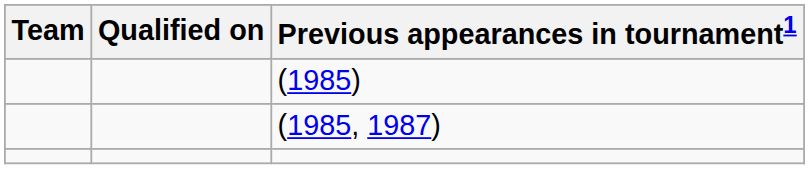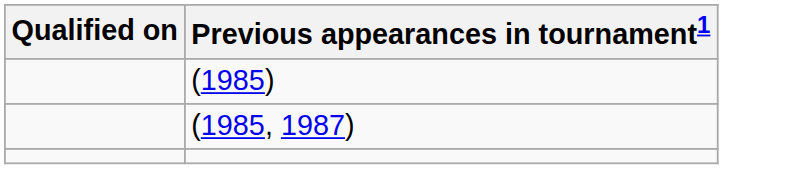 <table class="wikitable sortable" style="text-align: left;">
 <tr>
-<th>Team</th>
 <th>Qualified on</th>
 <th>Previous appearances in tournament<sup><strong><a href='#'>1</a></strong></sup></th>
 </tr>
 <tr>
 <td></td>
-<td></td>
 <td> (<a href='#'>1985</a>)</td>
 </tr>
 <tr>
-<td></td>
 <td></td>
 <td> (<a href='#'>1985</a>, <a href='#'>1987</a>)</td>
 </tr>
 <tr>
 <td></td>
 <td></td>
-<td></td>
 </tr>
 </table>
